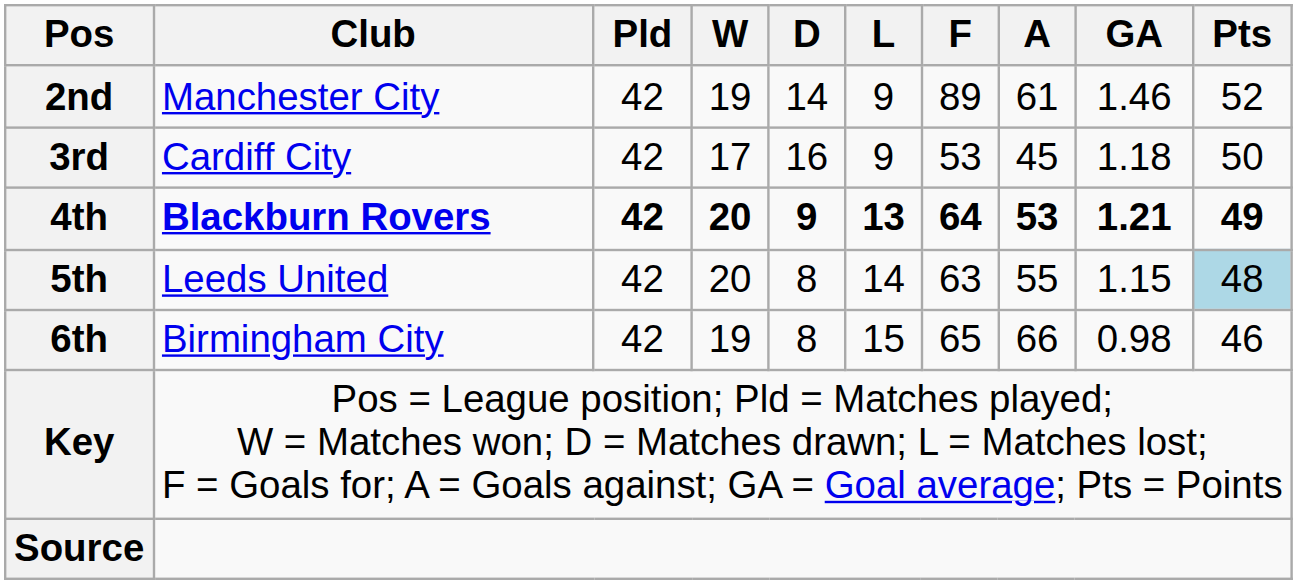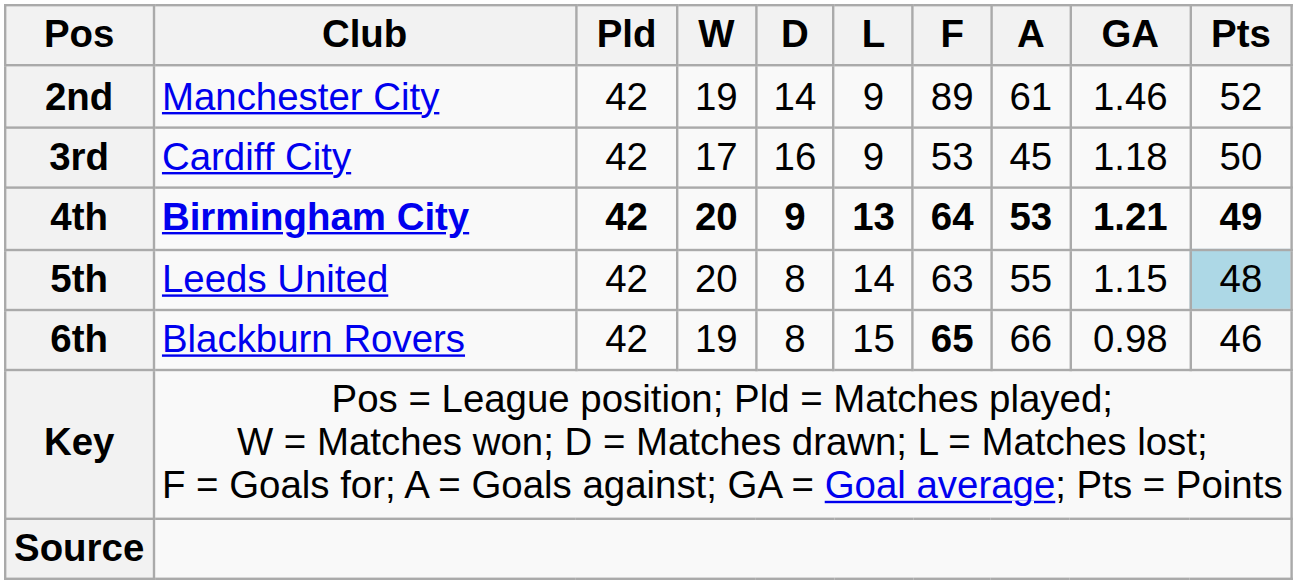 <table class="wikitable" style="text-align:center">
 <tr>
 <th scope="col">Pos</th>
 <th scope="col">Club</th>
 <th scope="col">Pld</th>
 <th scope="col">W</th>
 <th scope="col">D</th>
 <th scope="col">L</th>
 <th scope="col">F</th>
 <th scope="col">A</th>
 <th scope="col">GA</th>
 <th scope="col">Pts</th>
 </tr>
 <tr>
 <th scope="row">2nd</th>
 <td align="left"><a href='#'>Manchester City</a></td>
 <td>42</td>
 <td>19</td>
 <td>14</td>
 <td>9</td>
 <td>89</td>
 <td>61</td>
 <td>1.46</td>
 <td>52</td>
 </tr>
 <tr>
 <th scope="row">3rd</th>
 <td align="left"><a href='#'>Cardiff City</a></td>
 <td>42</td>
 <td>17</td>
 <td>16</td>
 <td>9</td>
 <td>53</td>
 <td>45</td>
 <td>1.18</td>
 <td>50</td>
 </tr>
 <tr style="font-Weight:bold">
 <th scope="row">4th</th>
-<td align="left"><a href='#'>Blackburn Rovers</a></td>
+<td align="left"><a href='#'>Birmingham City</a></td>
 <td>42</td>
 <td>20</td>
 <td>9</td>
 <td>13</td>
 <td>64</td>
 <td>53</td>
 <td>1.21</td>
 <td>49</td>
 </tr>
 <tr>
 <th scope="row">5th</th>
 <td align="left"><a href='#'>Leeds United</a></td>
 <td>42</td>
 <td>20</td>
 <td>8</td>
 <td>14</td>
 <td>63</td>
 <td>55</td>
 <td>1.15</td>
 <td style="background: lightblue;">48</td>
 </tr>
 <tr>
 <th scope="row">6th</th>
-<td align="left"><a href='#'>Birmingham City</a></td>
+<td align="left"><a href='#'>Blackburn Rovers</a></td>
 <td>42</td>
 <td>19</td>
 <td>8</td>
 <td>15</td>
-<td>65</td>
+<td><strong>65</strong></td>
 <td>66</td>
 <td>0.98</td>
 <td>46</td>
 </tr>
 <tr>
 <th scope="row">Key</th>
 <td colspan="9">Pos = League position; Pld = Matches played;<br>W = Matches won; D = Matches drawn; L = Matches lost;<br>F = Goals for; A = Goals against; GA = <a href='#'>Goal average</a>; Pts = Points</td>
 </tr>
 <tr>
 <th scope="row">Source</th>
 <td colspan="9"></td>
 </tr>
 </table>
